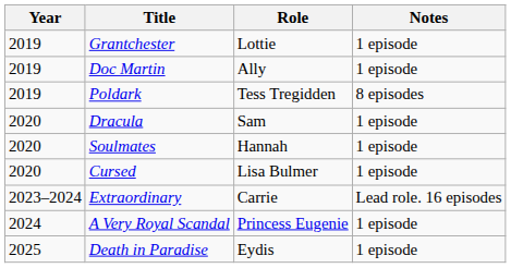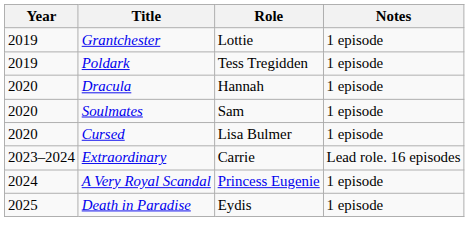 <table class="wikitable sortable">
 <tr>
 <th>Year</th>
 <th>Title</th>
 <th>Role</th>
 <th class="unsortable">Notes</th>
 </tr>
 <tr>
 <td>2019</td>
 <td><em><a href='#'>Grantchester</a></em></td>
 <td>Lottie</td>
 <td>1 episode</td>
 </tr>
 <tr>
 <td>2019</td>
-<td><em><a href='#'>Doc Martin</a></em></td>
-<td>Ally</td>
-<td>1 episode</td>
-</tr>
-<tr>
-<td>2019</td>
 <td><em><a href='#'>Poldark</a></em></td>
 <td>Tess Tregidden</td>
-<td>8 episodes</td>
+<td>1 episode</td>
 </tr>
 <tr>
 <td>2020</td>
 <td><em><a href='#'>Dracula</a></em></td>
-<td>Sam</td>
+<td>Hannah</td>
 <td>1 episode</td>
 </tr>
 <tr>
 <td>2020</td>
 <td><em><a href='#'>Soulmates</a></em></td>
-<td>Hannah</td>
+<td>Sam</td>
 <td>1 episode</td>
 </tr>
 <tr>
 <td>2020</td>
 <td><em><a href='#'>Cursed</a></em></td>
 <td>Lisa Bulmer</td>
 <td>1 episode</td>
 </tr>
 <tr>
 <td>2023–2024</td>
 <td><em><a href='#'>Extraordinary</a></em></td>
 <td>Carrie</td>
 <td>Lead role. 16 episodes</td>
 </tr>
 <tr>
 <td>2024</td>
 <td><em><a href='#'>A Very Royal Scandal</a></em></td>
 <td><a href='#'>Princess Eugenie</a></td>
 <td>1 episode</td>
 </tr>
 <tr>
 <td>2025</td>
 <td><em><a href='#'>Death in Paradise</a></em></td>
 <td>Eydis</td>
 <td>1 episode</td>
 </tr>
 </table>
